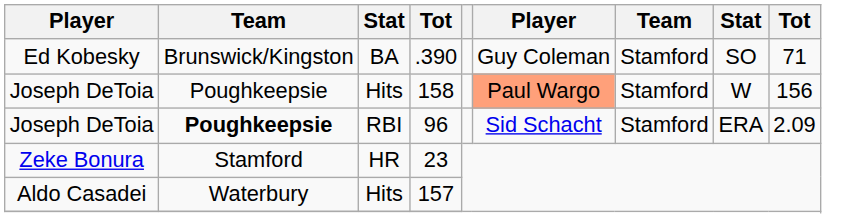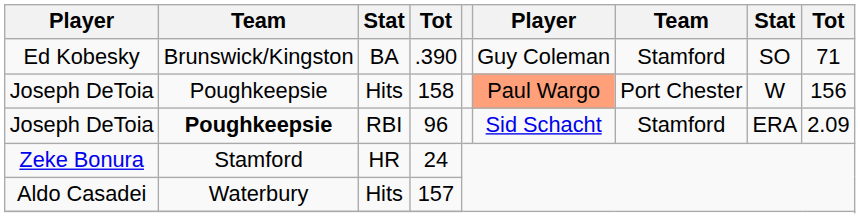 <table class="wikitable" style="text-align:center">
 <tr>
 <th>Player</th>
 <th>Team</th>
 <th>Stat</th>
 <th>Tot</th>
 <th></th>
 <th>Player</th>
 <th>Team</th>
 <th>Stat</th>
 <th>Tot</th>
 </tr>
 <tr>
 <td>Ed Kobesky</td>
 <td>Brunswick/Kingston</td>
 <td>BA</td>
 <td>.390</td>
 <td></td>
 <td>Guy Coleman</td>
 <td>Stamford</td>
 <td>SO</td>
 <td>71</td>
 </tr>
 <tr>
 <td>Joseph DeToia</td>
 <td>Poughkeepsie</td>
 <td>Hits</td>
 <td>158</td>
 <td></td>
 <td style="background: lightsalmon;">Paul Wargo</td>
-<td>Stamford</td>
+<td>Port Chester</td>
 <td>W</td>
 <td>156</td>
 </tr>
 <tr>
 <td>Joseph DeToia</td>
 <td><strong>Poughkeepsie</strong></td>
 <td>RBI</td>
 <td>96</td>
 <td></td>
 <td><a href='#'>Sid Schacht</a></td>
 <td>Stamford</td>
 <td>ERA</td>
 <td>2.09</td>
 </tr>
 <tr>
 <td><a href='#'>Zeke Bonura</a></td>
 <td>Stamford</td>
 <td>HR</td>
-<td>23</td>
+<td>24</td>
 </tr>
 <tr>
 <td>Aldo Casadei</td>
 <td>Waterbury</td>
 <td>Hits</td>
 <td>157</td>
 </tr>
 <tr>
 </tr>
 </table>
